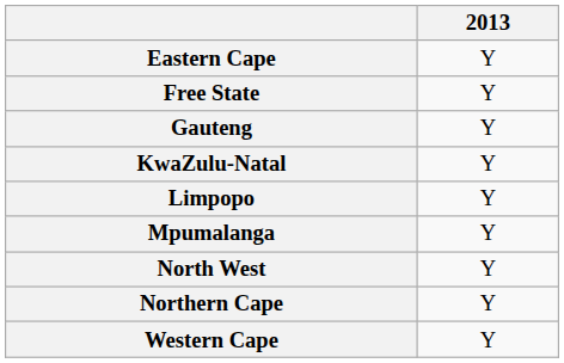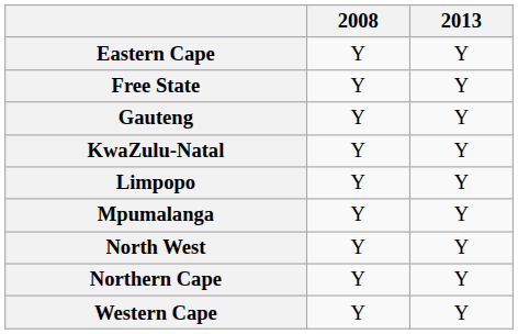 <table class="wikitable sortable" style="text-align:center; width:400px; height:150px;">
 <tr>
 <th></th>
+<th>2008</th>
 <th>2013</th>
 </tr>
 <tr>
 <th scope="row">Eastern Cape</th>
 <td>Y</td>
+<td>Y</td>
 </tr>
 <tr>
 <th scope="row">Free State</th>
+<td>Y</td>
 <td>Y</td>
 </tr>
 <tr>
 <th scope="row">Gauteng</th>
 <td>Y</td>
+<td>Y</td>
 </tr>
 <tr>
 <th scope="row">KwaZulu-Natal</th>
+<td>Y</td>
 <td>Y</td>
 </tr>
 <tr>
 <th scope="row">Limpopo</th>
 <td>Y</td>
+<td>Y</td>
 </tr>
 <tr>
 <th scope="row">Mpumalanga</th>
+<td>Y</td>
 <td>Y</td>
 </tr>
 <tr>
 <th scope="row">North West</th>
 <td>Y</td>
+<td>Y</td>
 </tr>
 <tr>
 <th scope="row">Northern Cape</th>
+<td>Y</td>
 <td>Y</td>
 </tr>
 <tr>
 <th scope="row">Western Cape</th>
 <td>Y</td>
+<td>Y</td>
 </tr>
 </table>
